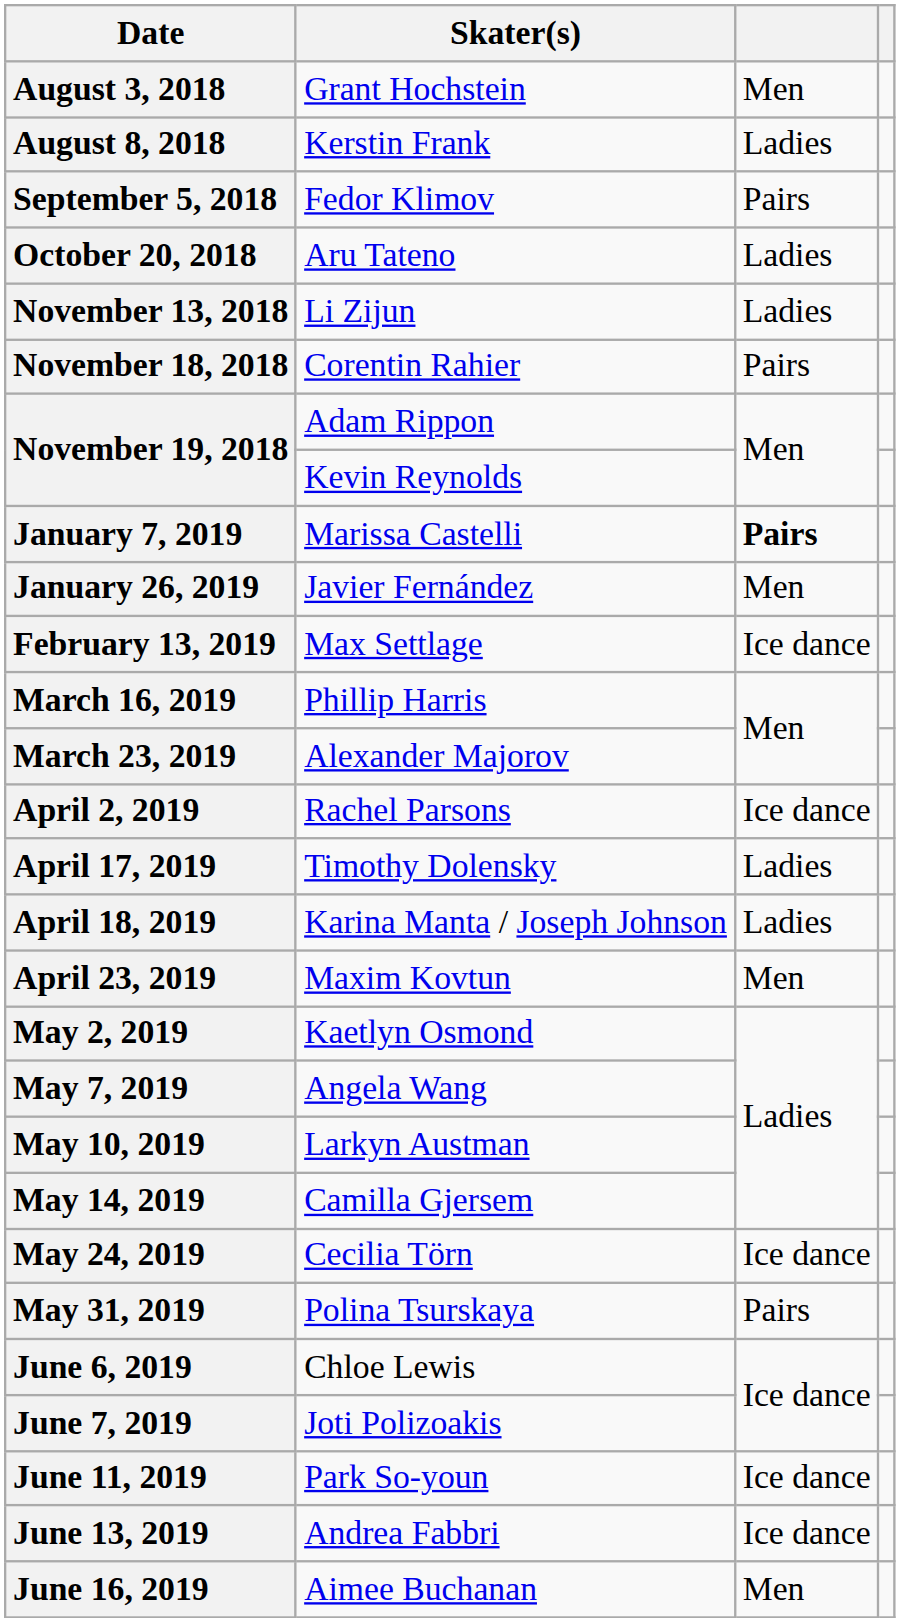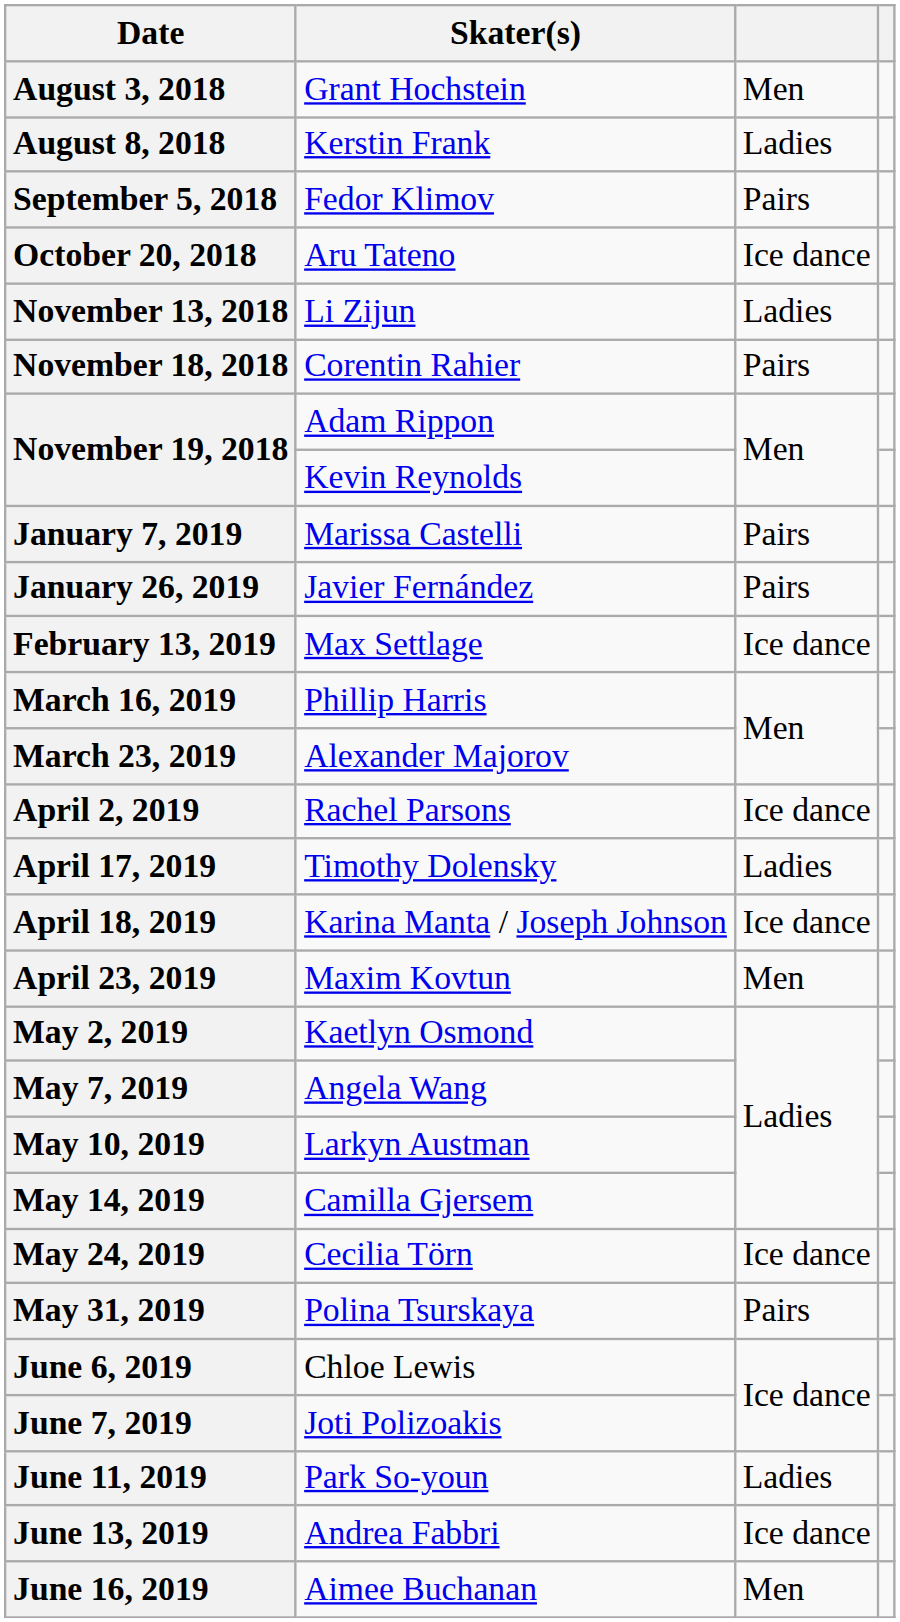 <table class="wikitable unsortable" style="text-align:left; font-size:90%">
 <tr>
 <th scope="col">Date</th>
 <th scope="col">Skater(s)</th>
 <th scope="col"></th>
 <th scope="col"></th>
 </tr>
 <tr>
 <th scope="row" style="text-align:left">August 3, 2018</th>
 <td> <a href='#'>Grant Hochstein</a></td>
 <td>Men</td>
 <td></td>
 </tr>
 <tr>
 <th scope="row" style="text-align:left">August 8, 2018</th>
 <td> <a href='#'>Kerstin Frank</a></td>
 <td>Ladies</td>
 <td></td>
 </tr>
 <tr>
 <th scope="row" style="text-align:left">September 5, 2018</th>
 <td> <a href='#'>Fedor Klimov</a></td>
 <td>Pairs</td>
 <td></td>
 </tr>
 <tr>
 <th scope="row" style="text-align:left">October 20, 2018</th>
 <td> <a href='#'>Aru Tateno</a></td>
-<td>Ladies</td>
+<td>Ice dance</td>
 <td></td>
 </tr>
 <tr>
 <th scope="row" style="text-align:left">November 13, 2018</th>
 <td> <a href='#'>Li Zijun</a></td>
 <td>Ladies</td>
 <td></td>
 </tr>
 <tr>
 <th scope="row" style="text-align:left">November 18, 2018</th>
 <td> <a href='#'>Corentin Rahier</a></td>
 <td>Pairs</td>
 <td></td>
 </tr>
 <tr>
 <th scope="row" style="text-align:left" rowspan="2">November 19, 2018</th>
 <td> <a href='#'>Adam Rippon</a></td>
 <td rowspan="2">Men</td>
 <td></td>
 </tr>
 <tr>
 <td> <a href='#'>Kevin Reynolds</a></td>
 <td></td>
 </tr>
 <tr>
 <th scope="row" style="text-align:left">January 7, 2019</th>
 <td> <a href='#'>Marissa Castelli</a></td>
-<td><strong>Pairs</strong></td>
+<td>Pairs</td>
 <td></td>
 </tr>
 <tr>
 <th scope="row" style="text-align:left">January 26, 2019</th>
 <td> <a href='#'>Javier Fernández</a></td>
-<td>Men</td>
+<td>Pairs</td>
 <td></td>
 </tr>
 <tr>
 <th scope="row" style="text-align:left">February 13, 2019</th>
 <td> <a href='#'>Max Settlage</a></td>
 <td>Ice dance</td>
 <td></td>
 </tr>
 <tr>
 <th scope="row" style="text-align:left">March 16, 2019</th>
 <td> <a href='#'>Phillip Harris</a></td>
 <td rowspan="2">Men</td>
 <td></td>
 </tr>
 <tr>
 <th scope="row" style="text-align:left">March 23, 2019</th>
 <td> <a href='#'>Alexander Majorov</a></td>
 <td></td>
 </tr>
 <tr>
 <th scope="row" style="text-align:left">April 2, 2019</th>
 <td> <a href='#'>Rachel Parsons</a></td>
 <td>Ice dance</td>
 <td></td>
 </tr>
 <tr>
 <th scope="row" style="text-align:left">April 17, 2019</th>
 <td> <a href='#'>Timothy Dolensky</a></td>
 <td>Ladies</td>
 <td></td>
 </tr>
 <tr>
 <th scope="row" style="text-align:left">April 18, 2019</th>
 <td> <a href='#'>Karina Manta</a> / <a href='#'>Joseph Johnson</a></td>
-<td>Ladies</td>
+<td>Ice dance</td>
 <td></td>
 </tr>
 <tr>
 <th scope="row" style="text-align:left">April 23, 2019</th>
 <td> <a href='#'>Maxim Kovtun</a></td>
 <td>Men</td>
 <td></td>
 </tr>
 <tr>
 <th scope="row" style="text-align:left">May 2, 2019</th>
 <td> <a href='#'>Kaetlyn Osmond</a></td>
 <td rowspan="4">Ladies</td>
 <td></td>
 </tr>
 <tr>
 <th scope="row" style="text-align:left">May 7, 2019</th>
 <td> <a href='#'>Angela Wang</a></td>
 <td></td>
 </tr>
 <tr>
 <th scope="row" style="text-align:left">May 10, 2019</th>
 <td> <a href='#'>Larkyn Austman</a></td>
 <td></td>
 </tr>
 <tr>
 <th scope="row" style="text-align:left">May 14, 2019</th>
 <td> <a href='#'>Camilla Gjersem</a></td>
 <td></td>
 </tr>
 <tr>
 <th scope="row" style="text-align:left">May 24, 2019</th>
 <td> <a href='#'>Cecilia Törn</a></td>
 <td>Ice dance</td>
 <td></td>
 </tr>
 <tr>
 <th scope="row" style="text-align:left">May 31, 2019</th>
 <td> <a href='#'>Polina Tsurskaya</a></td>
 <td>Pairs</td>
 <td></td>
 </tr>
 <tr>
 <th scope="row" style="text-align:left">June 6, 2019</th>
 <td> Chloe Lewis</td>
 <td rowspan="2">Ice dance</td>
 <td></td>
 </tr>
 <tr>
 <th scope="row" style="text-align:left">June 7, 2019</th>
 <td> <a href='#'>Joti Polizoakis</a></td>
 <td></td>
 </tr>
 <tr>
 <th scope="row" style="text-align:left">June 11, 2019</th>
 <td> <a href='#'>Park So-youn</a></td>
-<td>Ice dance</td>
+<td>Ladies</td>
 <td></td>
 </tr>
 <tr>
 <th scope="row" style="text-align:left">June 13, 2019</th>
 <td> <a href='#'>Andrea Fabbri</a></td>
 <td>Ice dance</td>
 <td></td>
 </tr>
 <tr>
 <th scope="row" style="text-align:left">June 16, 2019</th>
 <td> <a href='#'>Aimee Buchanan</a></td>
 <td>Men</td>
 <td></td>
 </tr>
 </table>
